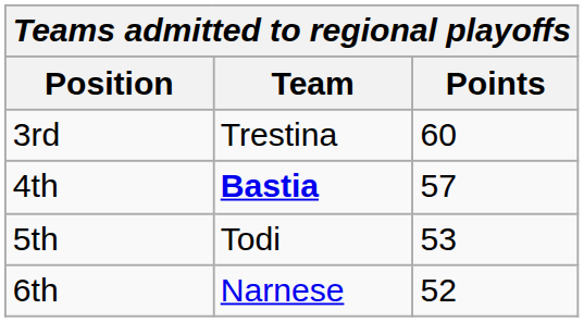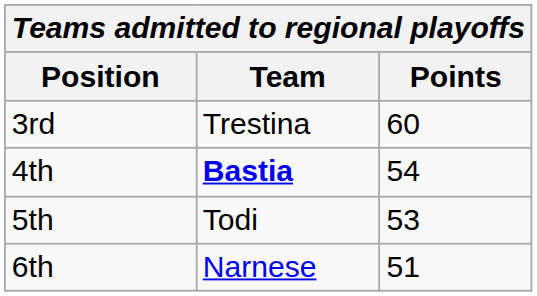 <table class="wikitable">
 <tr>
 <th colspan="3"><em>Teams admitted to regional playoffs</em></th>
 </tr>
 <tr>
 <th>Position</th>
 <th>Team</th>
 <th>Points</th>
 </tr>
 <tr>
 <td>3rd</td>
 <td>Trestina</td>
 <td>60</td>
 </tr>
 <tr>
 <td>4th</td>
 <td><strong><a href='#'>Bastia</a></strong></td>
-<td>57</td>
+<td>54</td>
 </tr>
 <tr>
 <td>5th</td>
 <td>Todi</td>
 <td>53</td>
 </tr>
 <tr>
 <td>6th</td>
 <td><a href='#'>Narnese</a></td>
-<td>52</td>
+<td>51</td>
 </tr>
 </table>
